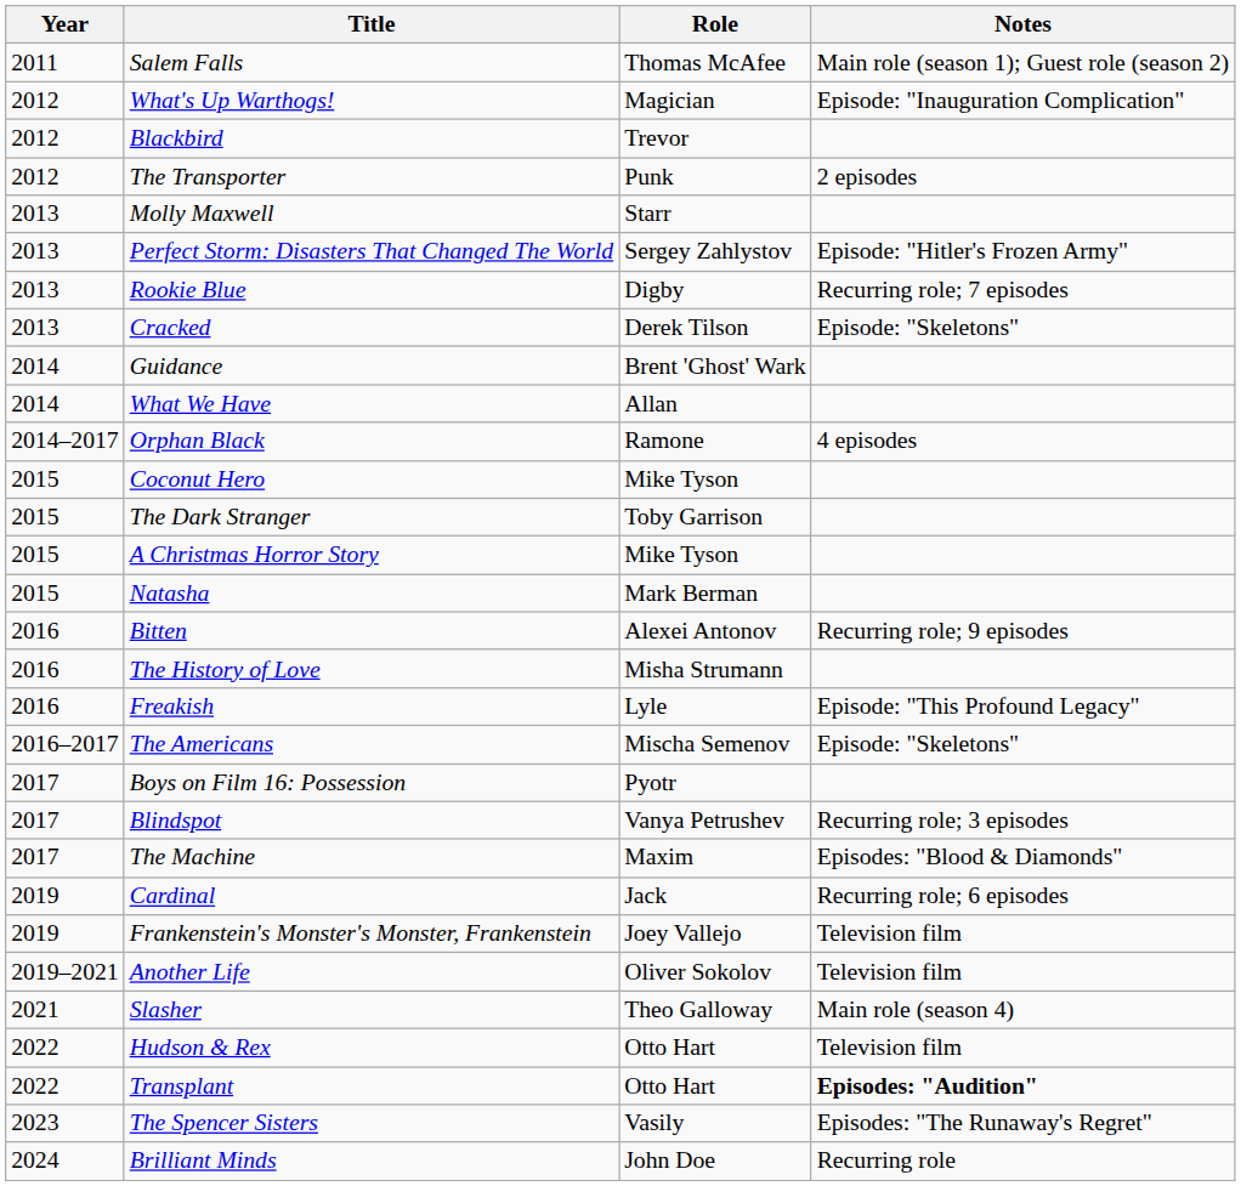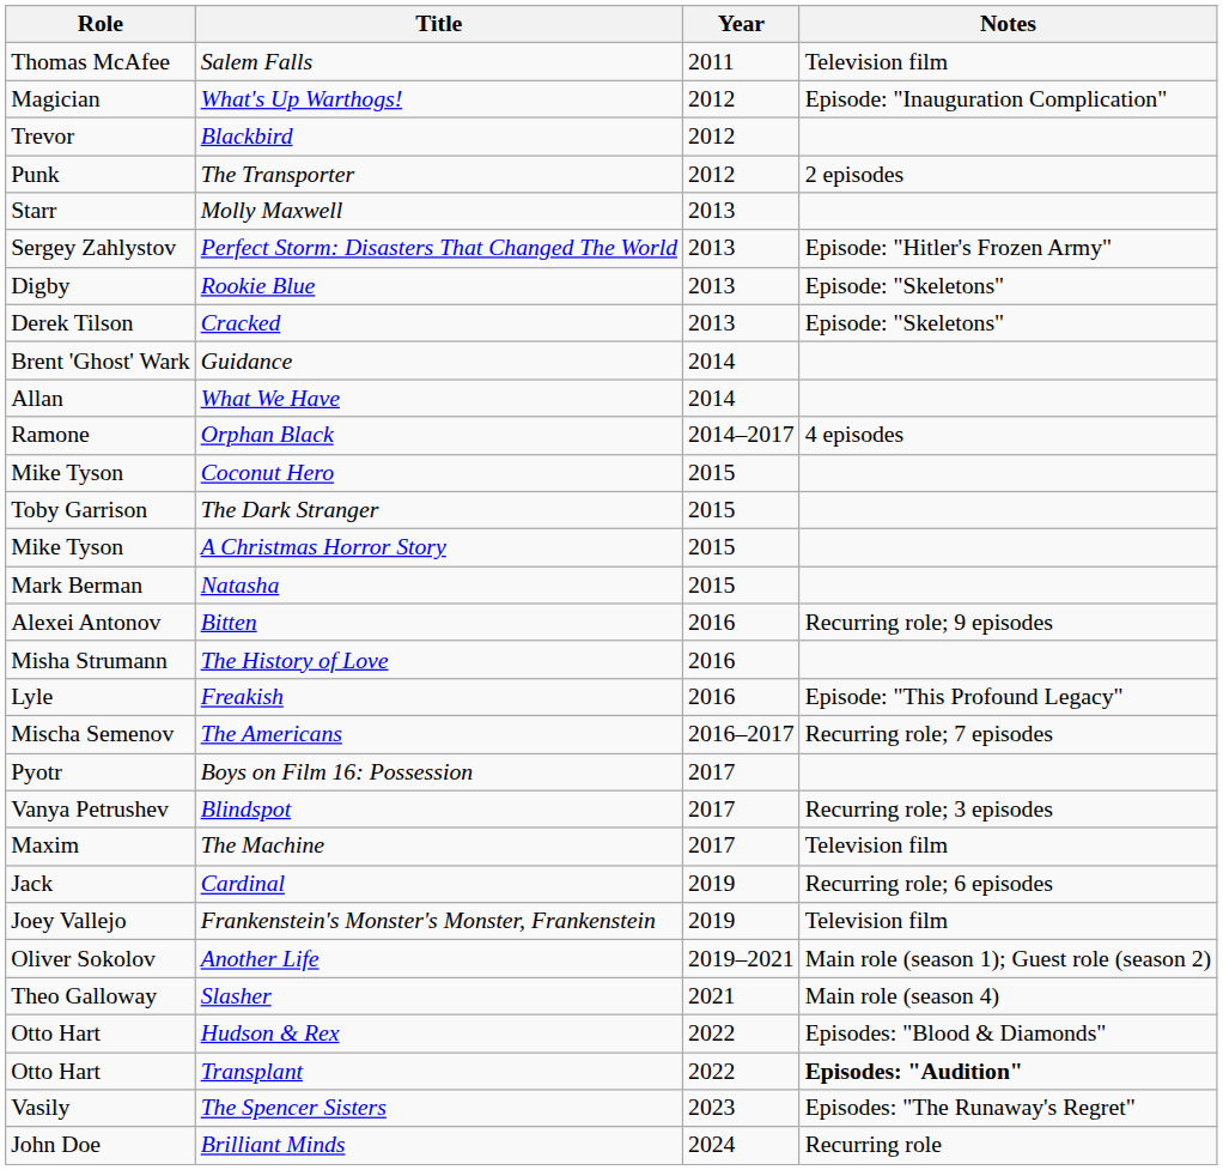 <table class="wikitable sortable">
 <tr>
+<th>Role</th>
+<th>Title</th>
 <th>Year</th>
-<th>Title</th>
-<th>Role</th>
 <th class="unsortable">Notes</th>
 </tr>
 <tr>
+<td>Thomas McAfee</td>
+<td><em>Salem Falls</em></td>
 <td>2011</td>
-<td><em>Salem Falls</em></td>
-<td>Thomas McAfee</td>
+<td>Television film</td>
+</tr>
+<tr>
+<td>Magician</td>
+<td><em><a href='#'>What's Up Warthogs!</a></em></td>
+<td>2012</td>
+<td>Episode: "Inauguration Complication"</td>
+</tr>
+<tr>
+<td>Trevor</td>
+<td><em><a href='#'>Blackbird</a></em></td>
+<td>2012</td>
+<td></td>
+</tr>
+<tr>
+<td>Punk</td>
+<td data-sort-value="Transporter, The"><em>The Transporter</em></td>
+<td>2012</td>
+<td>2 episodes</td>
+</tr>
+<tr>
+<td>Starr</td>
+<td><em>Molly Maxwell</em></td>
+<td>2013</td>
+<td></td>
+</tr>
+<tr>
+<td>Sergey Zahlystov</td>
+<td><em><a href='#'>Perfect Storm: Disasters That Changed The World</a></em></td>
+<td>2013</td>
+<td>Episode: "Hitler's Frozen Army"</td>
+</tr>
+<tr>
+<td>Digby</td>
+<td><em><a href='#'>Rookie Blue</a></em></td>
+<td>2013</td>
+<td>Episode: "Skeletons"</td>
+</tr>
+<tr>
+<td>Derek Tilson</td>
+<td><em><a href='#'>Cracked</a></em></td>
+<td>2013</td>
+<td>Episode: "Skeletons"</td>
+</tr>
+<tr>
+<td>Brent 'Ghost' Wark</td>
+<td><em>Guidance</em></td>
+<td>2014</td>
+<td></td>
+</tr>
+<tr>
+<td>Allan</td>
+<td><em><a href='#'>What We Have</a></em></td>
+<td>2014</td>
+<td></td>
+</tr>
+<tr>
+<td>Ramone</td>
+<td><em><a href='#'>Orphan Black</a></em></td>
+<td>2014–2017</td>
+<td>4 episodes</td>
+</tr>
+<tr>
+<td>Mike Tyson</td>
+<td><em><a href='#'>Coconut Hero</a></em></td>
+<td>2015</td>
+<td></td>
+</tr>
+<tr>
+<td>Toby Garrison</td>
+<td data-sort-value="Dark Stranger, The"><em>The Dark Stranger</em></td>
+<td>2015</td>
+<td></td>
+</tr>
+<tr>
+<td>Mike Tyson</td>
+<td data-sort-value="Christmas Horror Story, A"><em><a href='#'>A Christmas Horror Story</a></em></td>
+<td>2015</td>
+<td></td>
+</tr>
+<tr>
+<td>Mark Berman</td>
+<td><em><a href='#'>Natasha</a></em></td>
+<td>2015</td>
+<td></td>
+</tr>
+<tr>
+<td>Alexei Antonov</td>
+<td><em><a href='#'>Bitten</a></em></td>
+<td>2016</td>
+<td>Recurring role; 9 episodes</td>
+</tr>
+<tr>
+<td>Misha Strumann</td>
+<td data-sort-value="History of Love, The"><em><a href='#'>The History of Love</a></em></td>
+<td>2016</td>
+<td></td>
+</tr>
+<tr>
+<td>Lyle</td>
+<td><em><a href='#'>Freakish</a></em></td>
+<td>2016</td>
+<td>Episode: "This Profound Legacy"</td>
+</tr>
+<tr>
+<td>Mischa Semenov</td>
+<td data-sort-value="Americans, The"><em><a href='#'>The Americans</a></em></td>
+<td>2016–2017</td>
+<td>Recurring role; 7 episodes</td>
+</tr>
+<tr>
+<td>Pyotr</td>
+<td><em>Boys on Film 16: Possession</em></td>
+<td>2017</td>
+<td></td>
+</tr>
+<tr>
+<td>Vanya Petrushev</td>
+<td><em><a href='#'>Blindspot</a></em></td>
+<td>2017</td>
+<td>Recurring role; 3 episodes</td>
+</tr>
+<tr>
+<td>Maxim</td>
+<td data-sort-value="Machine, The"><em>The Machine</em></td>
+<td>2017</td>
+<td>Television film</td>
+</tr>
+<tr>
+<td>Jack</td>
+<td><em><a href='#'>Cardinal</a></em></td>
+<td>2019</td>
+<td>Recurring role; 6 episodes</td>
+</tr>
+<tr>
+<td>Joey Vallejo</td>
+<td><em>Frankenstein's Monster's Monster, Frankenstein</em></td>
+<td>2019</td>
+<td>Television film</td>
+</tr>
+<tr>
+<td>Oliver Sokolov</td>
+<td><em><a href='#'>Another Life</a></em></td>
+<td>2019–2021</td>
 <td>Main role (season 1); Guest role (season 2)</td>
 </tr>
 <tr>
-<td>2012</td>
-<td><em><a href='#'>What's Up Warthogs!</a></em></td>
-<td>Magician</td>
-<td>Episode: "Inauguration Complication"</td>
+<td>Theo Galloway</td>
+<td><em><a href='#'>Slasher</a></em></td>
+<td>2021</td>
+<td>Main role (season 4)</td>
 </tr>
 <tr>
-<td>2012</td>
-<td><em><a href='#'>Blackbird</a></em></td>
-<td>Trevor</td>
-<td></td>
-</tr>
-<tr>
-<td>2012</td>
-<td data-sort-value="Transporter, The"><em>The Transporter</em></td>
-<td>Punk</td>
-<td>2 episodes</td>
-</tr>
-<tr>
-<td>2013</td>
-<td><em>Molly Maxwell</em></td>
-<td>Starr</td>
-<td></td>
-</tr>
-<tr>
-<td>2013</td>
-<td><em><a href='#'>Perfect Storm: Disasters That Changed The World</a></em></td>
-<td>Sergey Zahlystov</td>
-<td>Episode: "Hitler's Frozen Army"</td>
-</tr>
-<tr>
-<td>2013</td>
-<td><em><a href='#'>Rookie Blue</a></em></td>
-<td>Digby</td>
-<td>Recurring role; 7 episodes</td>
-</tr>
-<tr>
-<td>2013</td>
-<td><em><a href='#'>Cracked</a></em></td>
-<td>Derek Tilson</td>
-<td>Episode: "Skeletons"</td>
-</tr>
-<tr>
-<td>2014</td>
-<td><em>Guidance</em></td>
-<td>Brent 'Ghost' Wark</td>
-<td></td>
-</tr>
-<tr>
-<td>2014</td>
-<td><em><a href='#'>What We Have</a></em></td>
-<td>Allan</td>
-<td></td>
-</tr>
-<tr>
-<td>2014–2017</td>
-<td><em><a href='#'>Orphan Black</a></em></td>
-<td>Ramone</td>
-<td>4 episodes</td>
-</tr>
-<tr>
-<td>2015</td>
-<td><em><a href='#'>Coconut Hero</a></em></td>
-<td>Mike Tyson</td>
-<td></td>
-</tr>
-<tr>
-<td>2015</td>
-<td data-sort-value="Dark Stranger, The"><em>The Dark Stranger</em></td>
-<td>Toby Garrison</td>
-<td></td>
-</tr>
-<tr>
-<td>2015</td>
-<td data-sort-value="Christmas Horror Story, A"><em><a href='#'>A Christmas Horror Story</a></em></td>
-<td>Mike Tyson</td>
-<td></td>
-</tr>
-<tr>
-<td>2015</td>
-<td><em><a href='#'>Natasha</a></em></td>
-<td>Mark Berman</td>
-<td></td>
-</tr>
-<tr>
-<td>2016</td>
-<td><em><a href='#'>Bitten</a></em></td>
-<td>Alexei Antonov</td>
-<td>Recurring role; 9 episodes</td>
-</tr>
-<tr>
-<td>2016</td>
-<td data-sort-value="History of Love, The"><em><a href='#'>The History of Love</a></em></td>
-<td>Misha Strumann</td>
-<td></td>
-</tr>
-<tr>
-<td>2016</td>
-<td><em><a href='#'>Freakish</a></em></td>
-<td>Lyle</td>
-<td>Episode: "This Profound Legacy"</td>
-</tr>
-<tr>
-<td>2016–2017</td>
-<td data-sort-value="Americans, The"><em><a href='#'>The Americans</a></em></td>
-<td>Mischa Semenov</td>
-<td>Episode: "Skeletons"</td>
-</tr>
-<tr>
-<td>2017</td>
-<td><em>Boys on Film 16: Possession</em></td>
-<td>Pyotr</td>
-<td></td>
-</tr>
-<tr>
-<td>2017</td>
-<td><em><a href='#'>Blindspot</a></em></td>
-<td>Vanya Petrushev</td>
-<td>Recurring role; 3 episodes</td>
-</tr>
-<tr>
-<td>2017</td>
-<td data-sort-value="Machine, The"><em>The Machine</em></td>
-<td>Maxim</td>
+<td>Otto Hart</td>
+<td><em><a href='#'>Hudson & Rex</a></em></td>
+<td>2022</td>
 <td>Episodes: "Blood & Diamonds"</td>
 </tr>
 <tr>
-<td>2019</td>
-<td><em><a href='#'>Cardinal</a></em></td>
-<td>Jack</td>
-<td>Recurring role; 6 episodes</td>
-</tr>
-<tr>
-<td>2019</td>
-<td><em>Frankenstein's Monster's Monster, Frankenstein</em></td>
-<td>Joey Vallejo</td>
-<td>Television film</td>
-</tr>
-<tr>
-<td>2019–2021</td>
-<td><em><a href='#'>Another Life</a></em></td>
-<td>Oliver Sokolov</td>
-<td>Television film</td>
-</tr>
-<tr>
-<td>2021</td>
-<td><em><a href='#'>Slasher</a></em></td>
-<td>Theo Galloway</td>
-<td>Main role (season 4)</td>
-</tr>
-<tr>
+<td>Otto Hart</td>
+<td><em><a href='#'>Transplant</a></em></td>
 <td>2022</td>
-<td><em><a href='#'>Hudson & Rex</a></em></td>
-<td>Otto Hart</td>
-<td>Television film</td>
-</tr>
-<tr>
-<td>2022</td>
-<td><em><a href='#'>Transplant</a></em></td>
-<td>Otto Hart</td>
 <td><strong>Episodes: "Audition"</strong></td>
 </tr>
 <tr>
+<td>Vasily</td>
+<td data-sort-value="Spencer Sisters, The"><em><a href='#'>The Spencer Sisters</a></em></td>
 <td>2023</td>
-<td data-sort-value="Spencer Sisters, The"><em><a href='#'>The Spencer Sisters</a></em></td>
-<td>Vasily</td>
 <td>Episodes: "The Runaway's Regret"</td>
 </tr>
 <tr>
+<td>John Doe</td>
+<td><em><a href='#'>Brilliant Minds</a></em></td>
 <td>2024</td>
-<td><em><a href='#'>Brilliant Minds</a></em></td>
-<td>John Doe</td>
 <td>Recurring role</td>
 </tr>
 </table>
